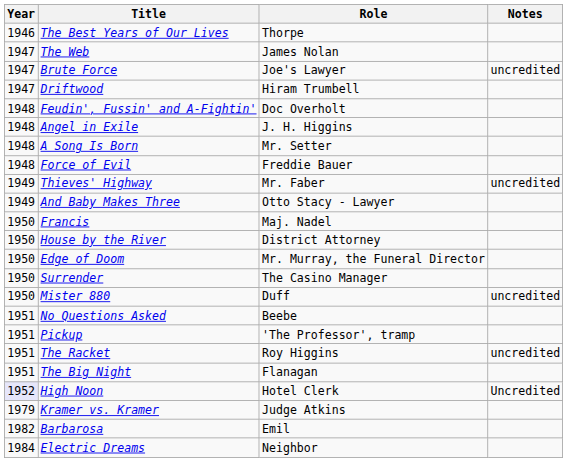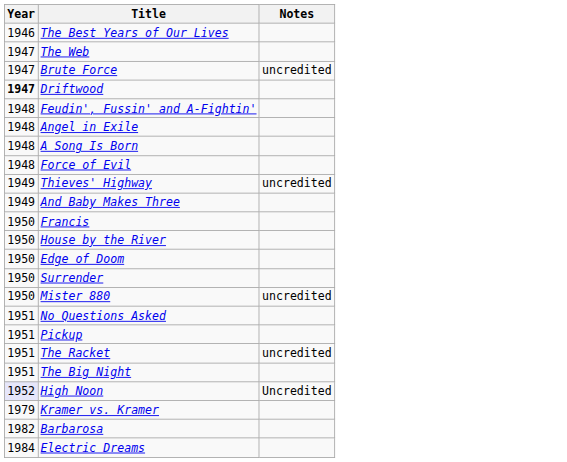 <table class="wikitable">
 <tr>
 <th>Year</th>
 <th>Title</th>
-<th>Role</th>
 <th>Notes</th>
 </tr>
 <tr>
 <td>1946</td>
 <td><em><a href='#'>The Best Years of Our Lives</a></em></td>
-<td>Thorpe</td>
 <td></td>
 </tr>
 <tr>
 <td>1947</td>
 <td><em><a href='#'>The Web</a></em></td>
-<td>James Nolan</td>
 <td></td>
 </tr>
 <tr>
 <td>1947</td>
 <td><em><a href='#'>Brute Force</a></em></td>
-<td>Joe's Lawyer</td>
 <td>uncredited</td>
 </tr>
 <tr>
-<td>1947</td>
+<td><strong>1947</strong></td>
 <td><em><a href='#'>Driftwood</a></em></td>
-<td>Hiram Trumbell</td>
 <td></td>
 </tr>
 <tr>
 <td>1948</td>
 <td><em><a href='#'>Feudin', Fussin' and A-Fightin'</a></em></td>
-<td>Doc Overholt</td>
 <td></td>
 </tr>
 <tr>
 <td>1948</td>
 <td><em><a href='#'>Angel in Exile</a></em></td>
-<td>J. H. Higgins</td>
 <td></td>
 </tr>
 <tr>
 <td>1948</td>
 <td><em><a href='#'>A Song Is Born</a></em></td>
-<td>Mr. Setter</td>
 <td></td>
 </tr>
 <tr>
 <td>1948</td>
 <td><em><a href='#'>Force of Evil</a></em></td>
-<td>Freddie Bauer</td>
 <td></td>
 </tr>
 <tr>
 <td>1949</td>
 <td><em><a href='#'>Thieves' Highway</a></em></td>
-<td>Mr. Faber</td>
 <td>uncredited</td>
 </tr>
 <tr>
 <td>1949</td>
 <td><em><a href='#'>And Baby Makes Three</a></em></td>
-<td>Otto Stacy - Lawyer</td>
 <td></td>
 </tr>
 <tr>
 <td>1950</td>
 <td><em><a href='#'>Francis</a></em></td>
-<td>Maj. Nadel</td>
 <td></td>
 </tr>
 <tr>
 <td>1950</td>
 <td><em><a href='#'>House by the River</a></em></td>
-<td>District Attorney</td>
 <td></td>
 </tr>
 <tr>
 <td>1950</td>
 <td><em><a href='#'>Edge of Doom</a></em></td>
-<td>Mr. Murray, the Funeral Director</td>
 <td></td>
 </tr>
 <tr>
 <td>1950</td>
 <td><em><a href='#'>Surrender</a></em></td>
-<td>The Casino Manager</td>
 <td></td>
 </tr>
 <tr>
 <td>1950</td>
 <td><em><a href='#'>Mister 880</a></em></td>
-<td>Duff</td>
 <td>uncredited</td>
 </tr>
 <tr>
 <td>1951</td>
 <td><em><a href='#'>No Questions Asked</a></em></td>
-<td>Beebe</td>
 <td></td>
 </tr>
 <tr>
 <td>1951</td>
 <td><em><a href='#'>Pickup</a></em></td>
-<td>'The Professor', tramp</td>
 <td></td>
 </tr>
 <tr>
 <td>1951</td>
 <td><em><a href='#'>The Racket</a></em></td>
-<td>Roy Higgins</td>
 <td>uncredited</td>
 </tr>
 <tr>
 <td>1951</td>
 <td><em><a href='#'>The Big Night</a></em></td>
-<td>Flanagan</td>
 <td></td>
 </tr>
 <tr>
 <td style="background: lavender;">1952</td>
 <td><em><a href='#'>High Noon</a></em></td>
-<td>Hotel Clerk</td>
 <td>Uncredited</td>
 </tr>
 <tr>
 <td>1979</td>
 <td><em><a href='#'>Kramer vs. Kramer</a></em></td>
-<td>Judge Atkins</td>
 <td></td>
 </tr>
 <tr>
 <td>1982</td>
 <td><em><a href='#'>Barbarosa</a></em></td>
-<td>Emil</td>
 <td></td>
 </tr>
 <tr>
 <td>1984</td>
 <td><em><a href='#'>Electric Dreams</a></em></td>
-<td>Neighbor</td>
 <td></td>
 </tr>
 </table>
